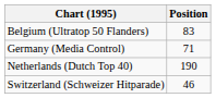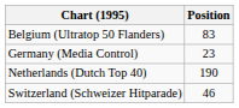 <table class="wikitable sortable">
 <tr>
 <th>Chart (1995)</th>
 <th>Position</th>
 </tr>
 <tr>
 <td>Belgium (Ultratop 50 Flanders)</td>
 <td align="center">83</td>
 </tr>
 <tr>
 <td>Germany (Media Control)</td>
-<td align="center">71</td>
+<td align="center">23</td>
 </tr>
 <tr>
 <td>Netherlands (Dutch Top 40)</td>
 <td align="center">190</td>
 </tr>
 <tr>
 <td>Switzerland (Schweizer Hitparade)</td>
 <td align="center">46</td>
 </tr>
 </table>
